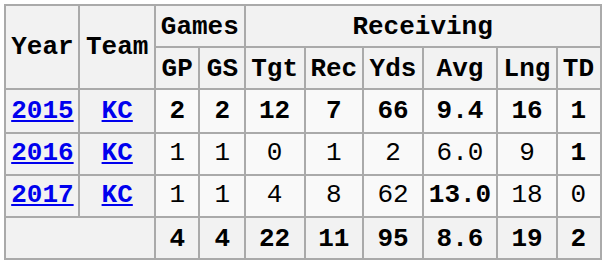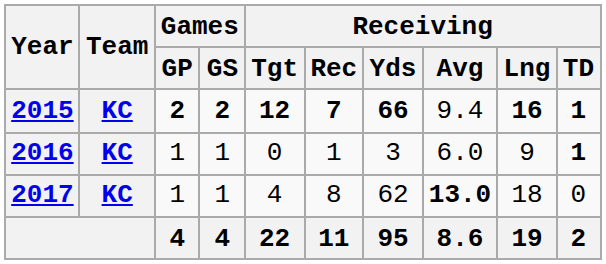 <table class="wikitable" style="text-align:center">
 <tr>
 <th rowspan="2">Year</th>
 <th rowspan="2">Team</th>
 <th colspan="2">Games</th>
 <th colspan="6">Receiving</th>
 </tr>
 <tr>
 <th>GP</th>
 <th>GS</th>
 <th>Tgt</th>
 <th>Rec</th>
 <th>Yds</th>
 <th>Avg</th>
 <th>Lng</th>
 <th>TD</th>
 </tr>
 <tr>
 <th><a href='#'>2015</a></th>
 <th><a href='#'>KC</a></th>
 <td><strong>2</strong></td>
 <td><strong>2</strong></td>
 <td><strong>12</strong></td>
 <td><strong>7</strong></td>
 <td><strong>66</strong></td>
-<td><strong>9.4</strong></td>
+<td>9.4</td>
 <td><strong>16</strong></td>
 <td><strong>1</strong></td>
 </tr>
 <tr>
 <th><a href='#'>2016</a></th>
 <th><a href='#'>KC</a></th>
 <td>1</td>
 <td>1</td>
 <td>0</td>
 <td>1</td>
-<td>2</td>
+<td>3</td>
 <td>6.0</td>
 <td>9</td>
 <td><strong>1</strong></td>
 </tr>
 <tr>
 <th><a href='#'>2017</a></th>
 <th><a href='#'>KC</a></th>
 <td>1</td>
 <td>1</td>
 <td>4</td>
 <td>8</td>
 <td>62</td>
 <td><strong>13.0</strong></td>
 <td>18</td>
 <td>0</td>
 </tr>
 <tr>
 <th colspan="2"></th>
 <th>4</th>
 <th>4</th>
 <th>22</th>
 <th>11</th>
 <th>95</th>
 <th>8.6</th>
 <th>19</th>
 <th>2</th>
 </tr>
 </table>
